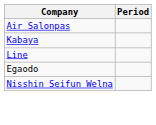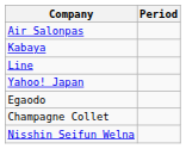 <table class="wikitable">
 <tr>
 <th>Company</th>
 <th>Period</th>
 </tr>
 <tr>
 <td><a href='#'>Air Salonpas</a></td>
 <td></td>
 </tr>
 <tr>
 <td><a href='#'>Kabaya</a></td>
 <td></td>
 </tr>
 <tr>
 <td><a href='#'>Line</a></td>
 <td></td>
 </tr>
 <tr>
+<td><a href='#'>Yahoo! Japan</a></td>
+<td></td>
+</tr>
+<tr>
 <td>Egaodo</td>
+<td></td>
+</tr>
+<tr>
+<td>Champagne Collet</td>
 <td></td>
 </tr>
 <tr>
 <td><a href='#'>Nisshin Seifun Welna</a></td>
 <td></td>
 </tr>
 </table>
